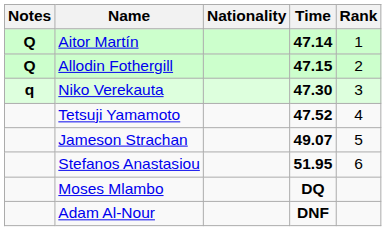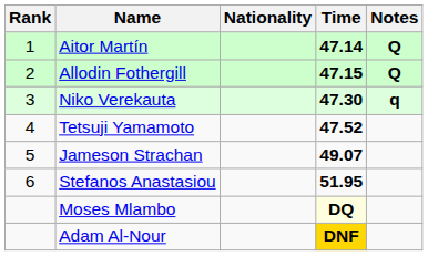 <table class="wikitable sortable" style="text-align:center">
 <tr>
-<th>Notes</th>
+<th>Rank</th>
 <th>Name</th>
 <th>Nationality</th>
 <th>Time</th>
-<th>Rank</th>
+<th>Notes</th>
 </tr>
 <tr bgcolor=ccffcc>
-<td><strong>Q</strong></td>
+<td>1</td>
 <td align=left><a href='#'>Aitor Martín</a></td>
 <td align=left></td>
 <td><strong>47.14</strong></td>
-<td>1</td>
+<td><strong>Q</strong></td>
 </tr>
 <tr bgcolor=ccffcc>
-<td><strong>Q</strong></td>
+<td>2</td>
 <td align=left><a href='#'>Allodin Fothergill</a></td>
 <td align=left></td>
 <td><strong>47.15</strong></td>
-<td>2</td>
+<td><strong>Q</strong></td>
 </tr>
 <tr bgcolor=ddffdd>
-<td><strong>q</strong></td>
+<td>3</td>
 <td align=left><a href='#'>Niko Verekauta</a></td>
 <td align=left></td>
 <td><strong>47.30</strong></td>
-<td>3</td>
+<td><strong>q</strong></td>
 </tr>
 <tr>
-<td></td>
+<td>4</td>
 <td align=left><a href='#'>Tetsuji Yamamoto</a></td>
 <td align=left></td>
 <td><strong>47.52</strong></td>
-<td>4</td>
+<td></td>
 </tr>
 <tr>
-<td></td>
+<td>5</td>
 <td align=left><a href='#'>Jameson Strachan</a></td>
 <td align=left></td>
 <td><strong>49.07</strong></td>
-<td>5</td>
+<td></td>
 </tr>
 <tr>
-<td></td>
+<td>6</td>
 <td align=left><a href='#'>Stefanos Anastasiou</a></td>
 <td align=left></td>
 <td><strong>51.95</strong></td>
-<td>6</td>
+<td></td>
 </tr>
 <tr>
 <td></td>
 <td align=left><a href='#'>Moses Mlambo</a></td>
 <td align=left></td>
-<td><strong>DQ</strong></td>
+<td style="background: lightyellow;"><strong>DQ</strong></td>
 <td></td>
 </tr>
 <tr>
 <td></td>
 <td align=left><a href='#'>Adam Al-Nour</a></td>
 <td align=left></td>
-<td><strong>DNF</strong></td>
+<td style="background: gold;"><strong>DNF</strong></td>
 <td></td>
 </tr>
 </table>
